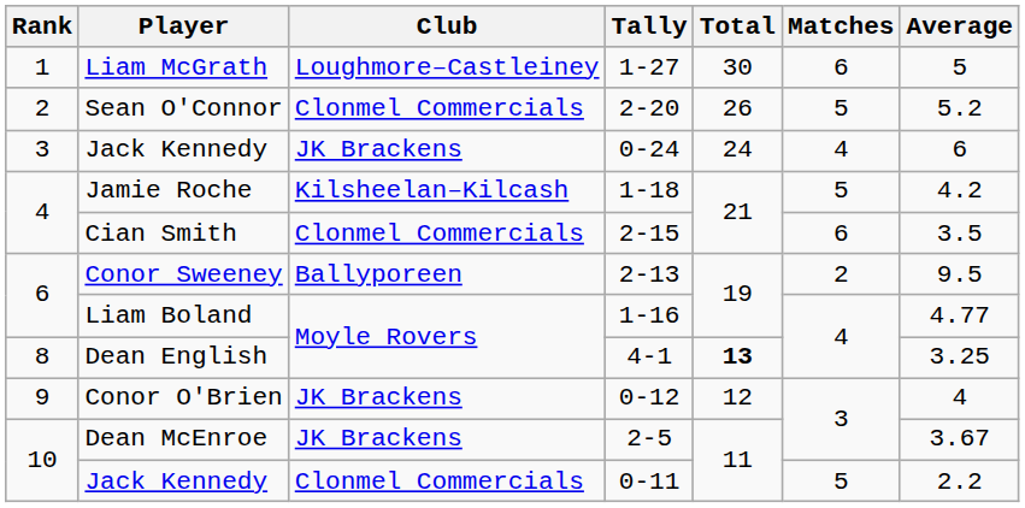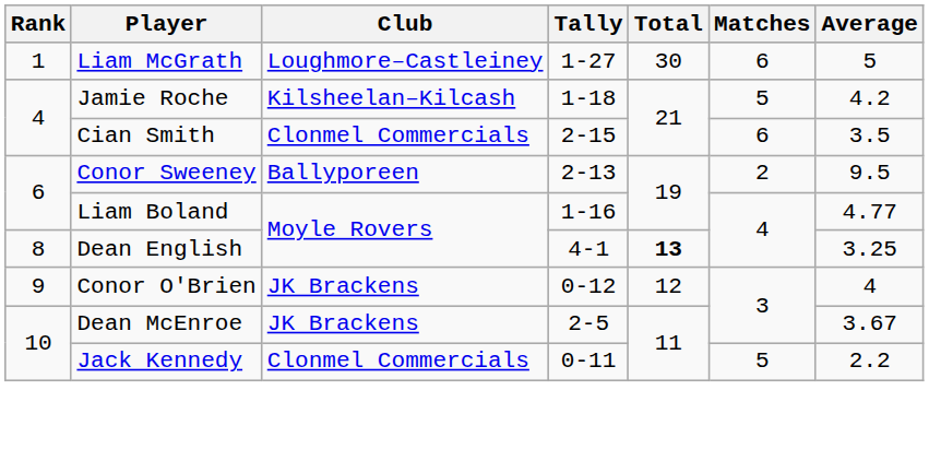 <table class="wikitable">
 <tr>
 <th>Rank</th>
 <th>Player</th>
 <th>Club</th>
 <th>Tally</th>
 <th>Total</th>
 <th>Matches</th>
 <th>Average</th>
 </tr>
 <tr>
 <td rowspan="1" style="text-align:center;">1</td>
 <td><a href='#'>Liam McGrath</a></td>
 <td><a href='#'>Loughmore–Castleiney</a></td>
 <td align=center>1-27</td>
 <td align=center>30</td>
 <td align=center>6</td>
 <td align=center>5</td>
-</tr>
-<tr>
-<td rowspan="1" style="text-align:center;">2</td>
-<td>Sean O'Connor</td>
-<td><a href='#'>Clonmel Commercials</a></td>
-<td align=center>2-20</td>
-<td align=center>26</td>
-<td align=center>5</td>
-<td align=center>5.2</td>
-</tr>
-<tr>
-<td rowspan="1" style="text-align:center;">3</td>
-<td>Jack Kennedy</td>
-<td><a href='#'>JK Brackens</a></td>
-<td align=center>0-24</td>
-<td align=center>24</td>
-<td align=center>4</td>
-<td align=center>6</td>
 </tr>
 <tr>
 <td rowspan="2" style="text-align:center;">4</td>
 <td>Jamie Roche</td>
 <td><a href='#'>Kilsheelan–Kilcash</a></td>
 <td align=center>1-18</td>
 <td align=center rowspan="2">21</td>
 <td align=center>5</td>
 <td align=center>4.2</td>
 </tr>
 <tr>
 <td>Cian Smith</td>
 <td><a href='#'>Clonmel Commercials</a></td>
 <td align=center>2-15</td>
 <td align=center>6</td>
 <td align=center>3.5</td>
 </tr>
 <tr>
 <td rowspan="2" style="text-align:center;">6</td>
 <td><a href='#'>Conor Sweeney</a></td>
 <td><a href='#'>Ballyporeen</a></td>
 <td align=center>2-13</td>
 <td align=center rowspan="2">19</td>
 <td align=center>2</td>
 <td align=center>9.5</td>
 </tr>
 <tr>
 <td>Liam Boland</td>
 <td rowspan="2"><a href='#'>Moyle Rovers</a></td>
 <td align=center>1-16</td>
 <td align=center rowspan="2">4</td>
 <td align=center>4.77</td>
 </tr>
 <tr>
 <td rowspan="1" style="text-align:center;">8</td>
 <td>Dean English</td>
 <td align=center>4-1</td>
 <td align=center><strong>13</strong></td>
 <td align=center>3.25</td>
 </tr>
 <tr>
 <td rowspan="1" style="text-align:center;">9</td>
 <td>Conor O'Brien</td>
 <td><a href='#'>JK Brackens</a></td>
 <td align=center>0-12</td>
 <td align=center>12</td>
 <td align=center rowspan="2">3</td>
 <td align=center>4</td>
 </tr>
 <tr>
 <td rowspan="2" style="text-align:center;">10</td>
 <td>Dean McEnroe</td>
 <td><a href='#'>JK Brackens</a></td>
 <td align=center>2-5</td>
 <td align=center rowspan="2">11</td>
 <td align=center>3.67</td>
 </tr>
 <tr>
 <td><a href='#'>Jack Kennedy</a></td>
 <td><a href='#'>Clonmel Commercials</a></td>
 <td align=center>0-11</td>
 <td align=center>5</td>
 <td align=center>2.2</td>
 </tr>
 </table>
